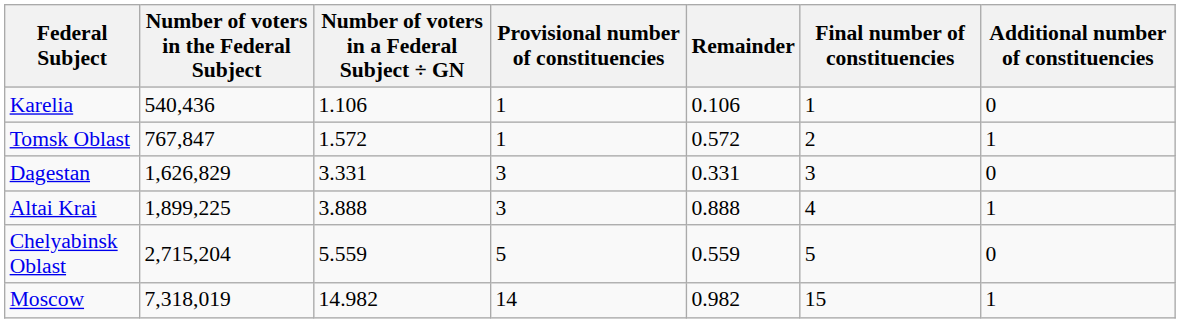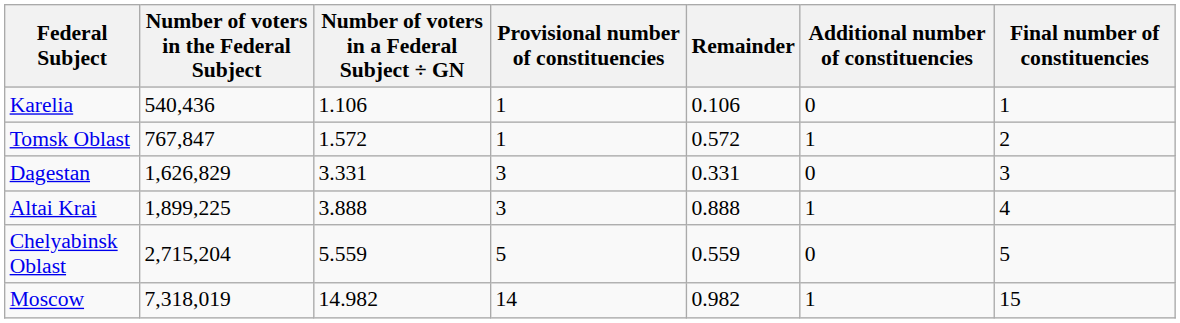 <table class="wikitable">
 <tr>
 <th>Federal Subject</th>
 <th>Number of voters in the Federal Subject</th>
 <th>Number of voters in a Federal Subject ÷ GN</th>
 <th>Provisional number of constituencies</th>
 <th>Remainder</th>
+<th>Additional number of constituencies</th>
 <th>Final number of constituencies</th>
-<th>Additional number of constituencies</th>
 </tr>
 <tr>
 <td><a href='#'>Karelia</a></td>
 <td>540,436</td>
 <td>1.106</td>
 <td>1</td>
 <td>0.106</td>
+<td>0</td>
 <td>1</td>
-<td>0</td>
 </tr>
 <tr>
 <td><a href='#'>Tomsk Oblast</a></td>
 <td>767,847</td>
 <td>1.572</td>
 <td>1</td>
 <td>0.572</td>
+<td>1</td>
 <td>2</td>
-<td>1</td>
 </tr>
 <tr>
 <td><a href='#'>Dagestan</a></td>
 <td>1,626,829</td>
 <td>3.331</td>
 <td>3</td>
 <td>0.331</td>
+<td>0</td>
 <td>3</td>
-<td>0</td>
 </tr>
 <tr>
 <td><a href='#'>Altai Krai</a></td>
 <td>1,899,225</td>
 <td>3.888</td>
 <td>3</td>
 <td>0.888</td>
+<td>1</td>
 <td>4</td>
-<td>1</td>
 </tr>
 <tr>
 <td><a href='#'>Chelyabinsk Oblast</a></td>
 <td>2,715,204</td>
 <td>5.559</td>
 <td>5</td>
 <td>0.559</td>
+<td>0</td>
 <td>5</td>
-<td>0</td>
 </tr>
 <tr>
 <td><a href='#'>Moscow</a></td>
 <td>7,318,019</td>
 <td>14.982</td>
 <td>14</td>
 <td>0.982</td>
+<td>1</td>
 <td>15</td>
-<td>1</td>
 </tr>
 </table>
